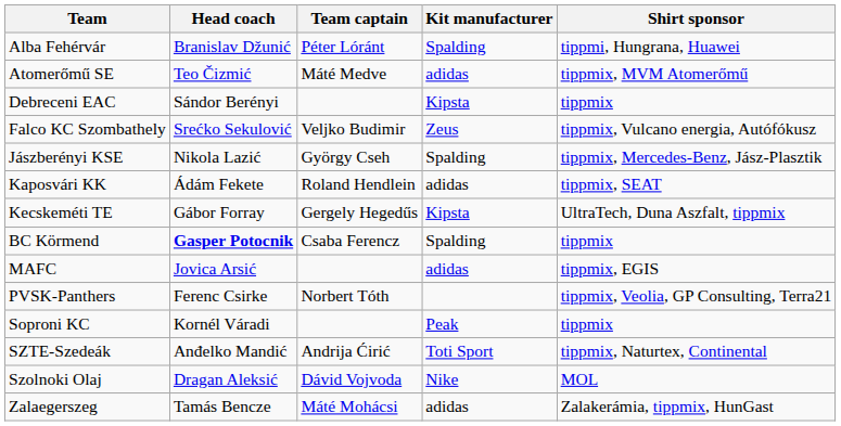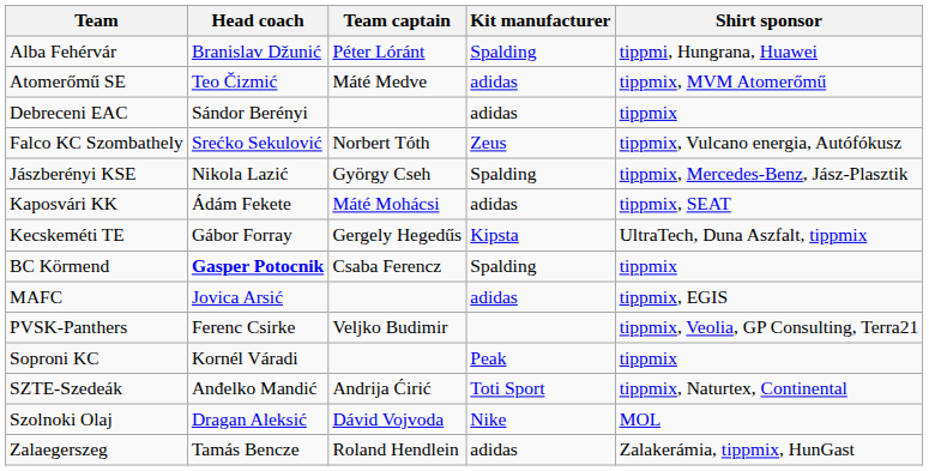 <table class="wikitable sortable" style="font-size:95%; text-align: left;">
 <tr>
 <th>Team</th>
 <th>Head coach</th>
 <th>Team captain</th>
 <th>Kit manufacturer</th>
 <th>Shirt sponsor</th>
 </tr>
 <tr>
 <td>Alba Fehérvár</td>
 <td> <a href='#'>Branislav Džunić</a></td>
 <td> <a href='#'>Péter Lóránt</a></td>
 <td><a href='#'>Spalding</a></td>
 <td><a href='#'>tippmi</a>, Hungrana, <a href='#'>Huawei</a></td>
 </tr>
 <tr>
 <td>Atomerőmű SE</td>
 <td> <a href='#'>Teo Čizmić</a></td>
 <td> Máté Medve</td>
 <td><a href='#'>adidas</a></td>
 <td><a href='#'>tippmix</a>, <a href='#'>MVM Atomerőmű</a></td>
 </tr>
 <tr>
 <td>Debreceni EAC</td>
 <td> Sándor Berényi</td>
 <td></td>
-<td><a href='#'>Kipsta</a></td>
+<td>adidas</td>
 <td><a href='#'>tippmix</a></td>
 </tr>
 <tr>
 <td>Falco KC Szombathely</td>
 <td> <a href='#'>Srećko Sekulović</a></td>
-<td> Veljko Budimir</td>
+<td> Norbert Tóth</td>
 <td><a href='#'>Zeus</a></td>
 <td><a href='#'>tippmix</a>, Vulcano energia, Autófókusz</td>
 </tr>
 <tr>
 <td>Jászberényi KSE</td>
 <td> Nikola Lazić</td>
 <td> György Cseh</td>
 <td>Spalding</td>
 <td><a href='#'>tippmix</a>, <a href='#'>Mercedes-Benz</a>, Jász-Plasztik</td>
 </tr>
 <tr>
 <td>Kaposvári KK</td>
 <td> Ádám Fekete</td>
-<td> Roland Hendlein</td>
+<td> <a href='#'>Máté Mohácsi</a></td>
 <td>adidas</td>
 <td><a href='#'>tippmix</a>, <a href='#'>SEAT</a></td>
 </tr>
 <tr>
 <td>Kecskeméti TE</td>
 <td> Gábor Forray</td>
 <td> Gergely Hegedűs</td>
 <td><a href='#'>Kipsta</a></td>
 <td>UltraTech, Duna Aszfalt, <a href='#'>tippmix</a></td>
 </tr>
 <tr>
 <td>BC Körmend</td>
 <td><strong> <a href='#'>Gasper Potocnik</a></strong></td>
 <td> Csaba Ferencz</td>
 <td>Spalding</td>
 <td><a href='#'>tippmix</a></td>
 </tr>
 <tr>
 <td>MAFC</td>
 <td> <a href='#'>Jovica Arsić</a></td>
 <td></td>
 <td><a href='#'>adidas</a></td>
 <td><a href='#'>tippmix</a>, EGIS</td>
 </tr>
 <tr>
 <td>PVSK-Panthers</td>
 <td> Ferenc Csirke</td>
-<td> Norbert Tóth</td>
+<td> Veljko Budimir</td>
 <td></td>
 <td><a href='#'>tippmix</a>, <a href='#'>Veolia</a>, GP Consulting, Terra21</td>
 </tr>
 <tr>
 <td>Soproni KC</td>
 <td> Kornél Váradi</td>
 <td></td>
 <td><a href='#'>Peak</a></td>
 <td><a href='#'>tippmix</a></td>
 </tr>
 <tr>
 <td>SZTE-Szedeák</td>
 <td> Anđelko Mandić</td>
 <td> Andrija Ćirić</td>
 <td><a href='#'>Toti Sport</a></td>
 <td><a href='#'>tippmix</a>, Naturtex, <a href='#'>Continental</a></td>
 </tr>
 <tr>
 <td>Szolnoki Olaj</td>
 <td> <a href='#'>Dragan Aleksić</a></td>
 <td> <a href='#'>Dávid Vojvoda</a></td>
 <td><a href='#'>Nike</a></td>
 <td><a href='#'>MOL</a></td>
 </tr>
 <tr>
 <td>Zalaegerszeg</td>
 <td> Tamás Bencze</td>
-<td> <a href='#'>Máté Mohácsi</a></td>
+<td> Roland Hendlein</td>
 <td>adidas</td>
 <td>Zalakerámia, <a href='#'>tippmix</a>, HunGast</td>
 </tr>
 </table>
